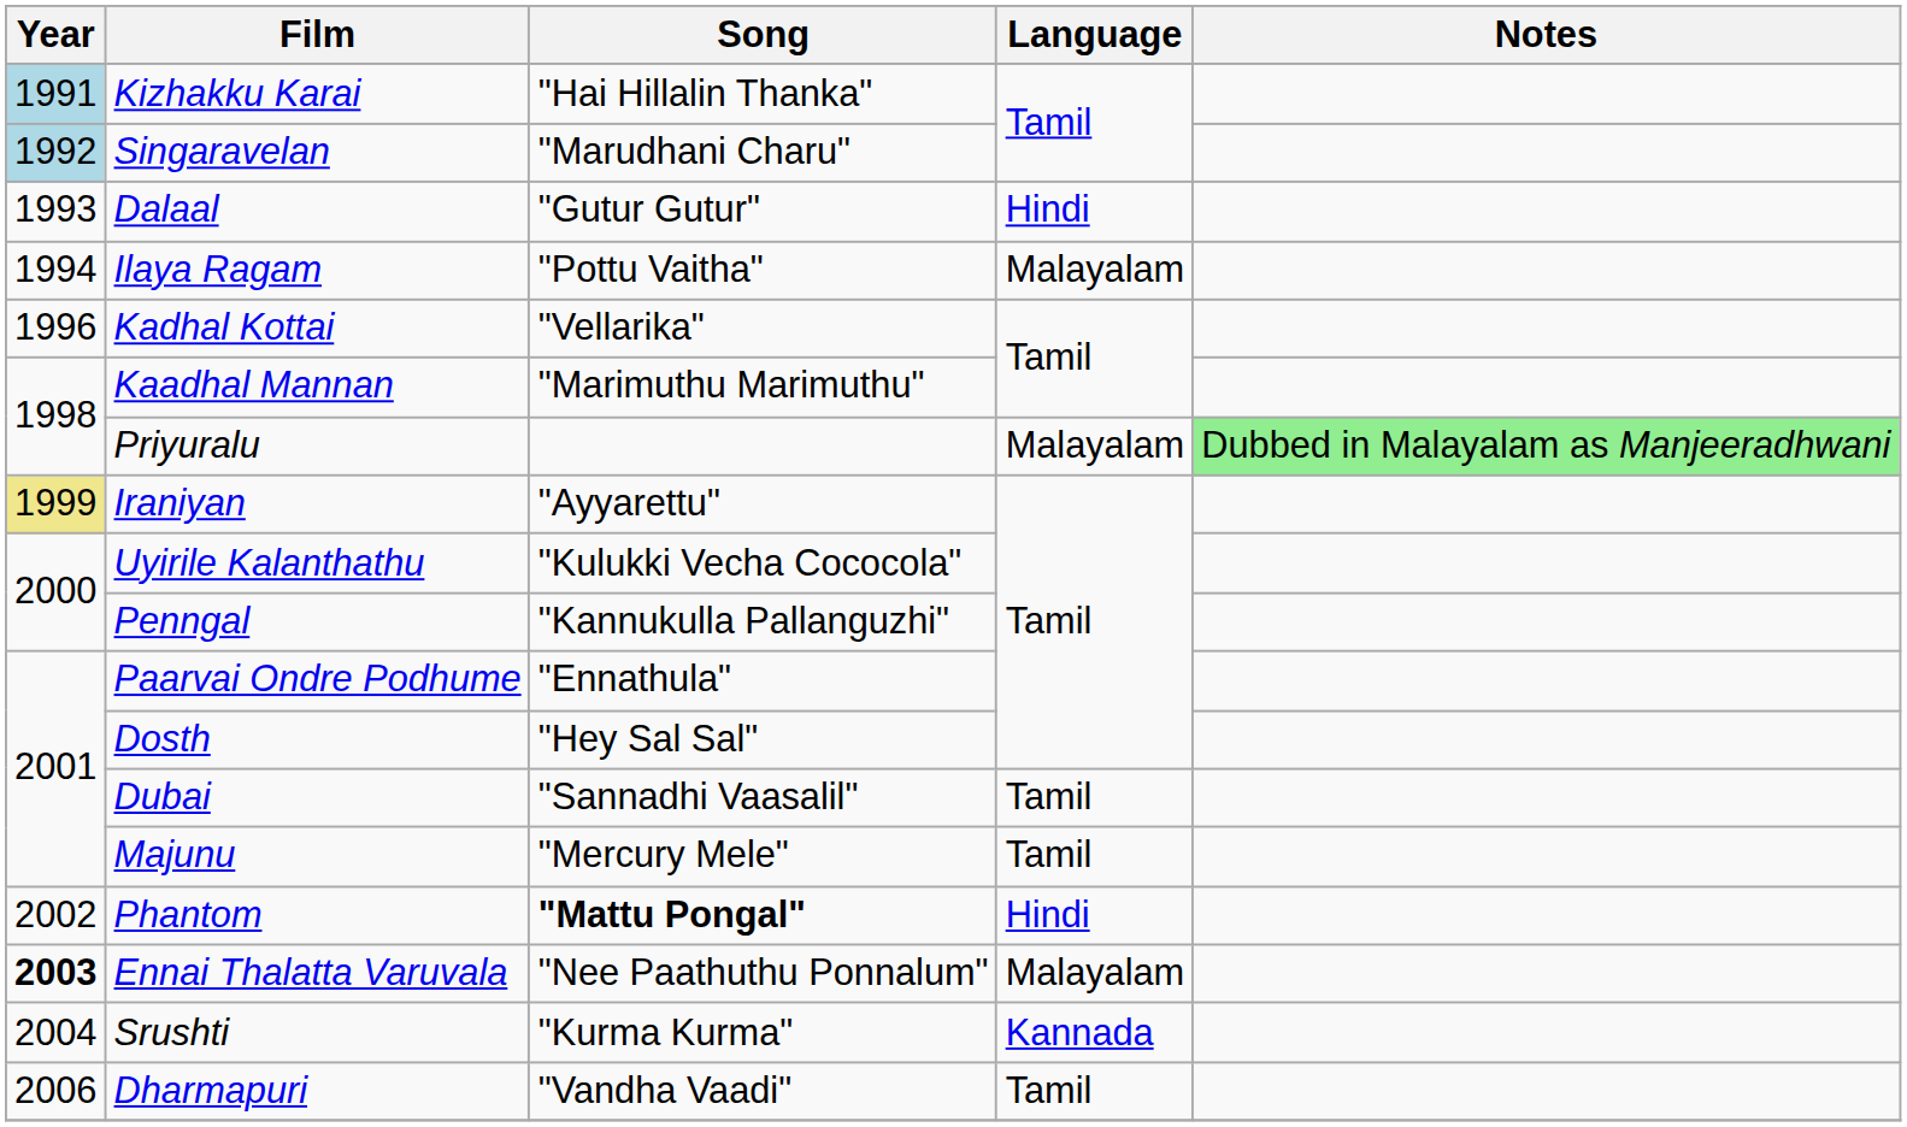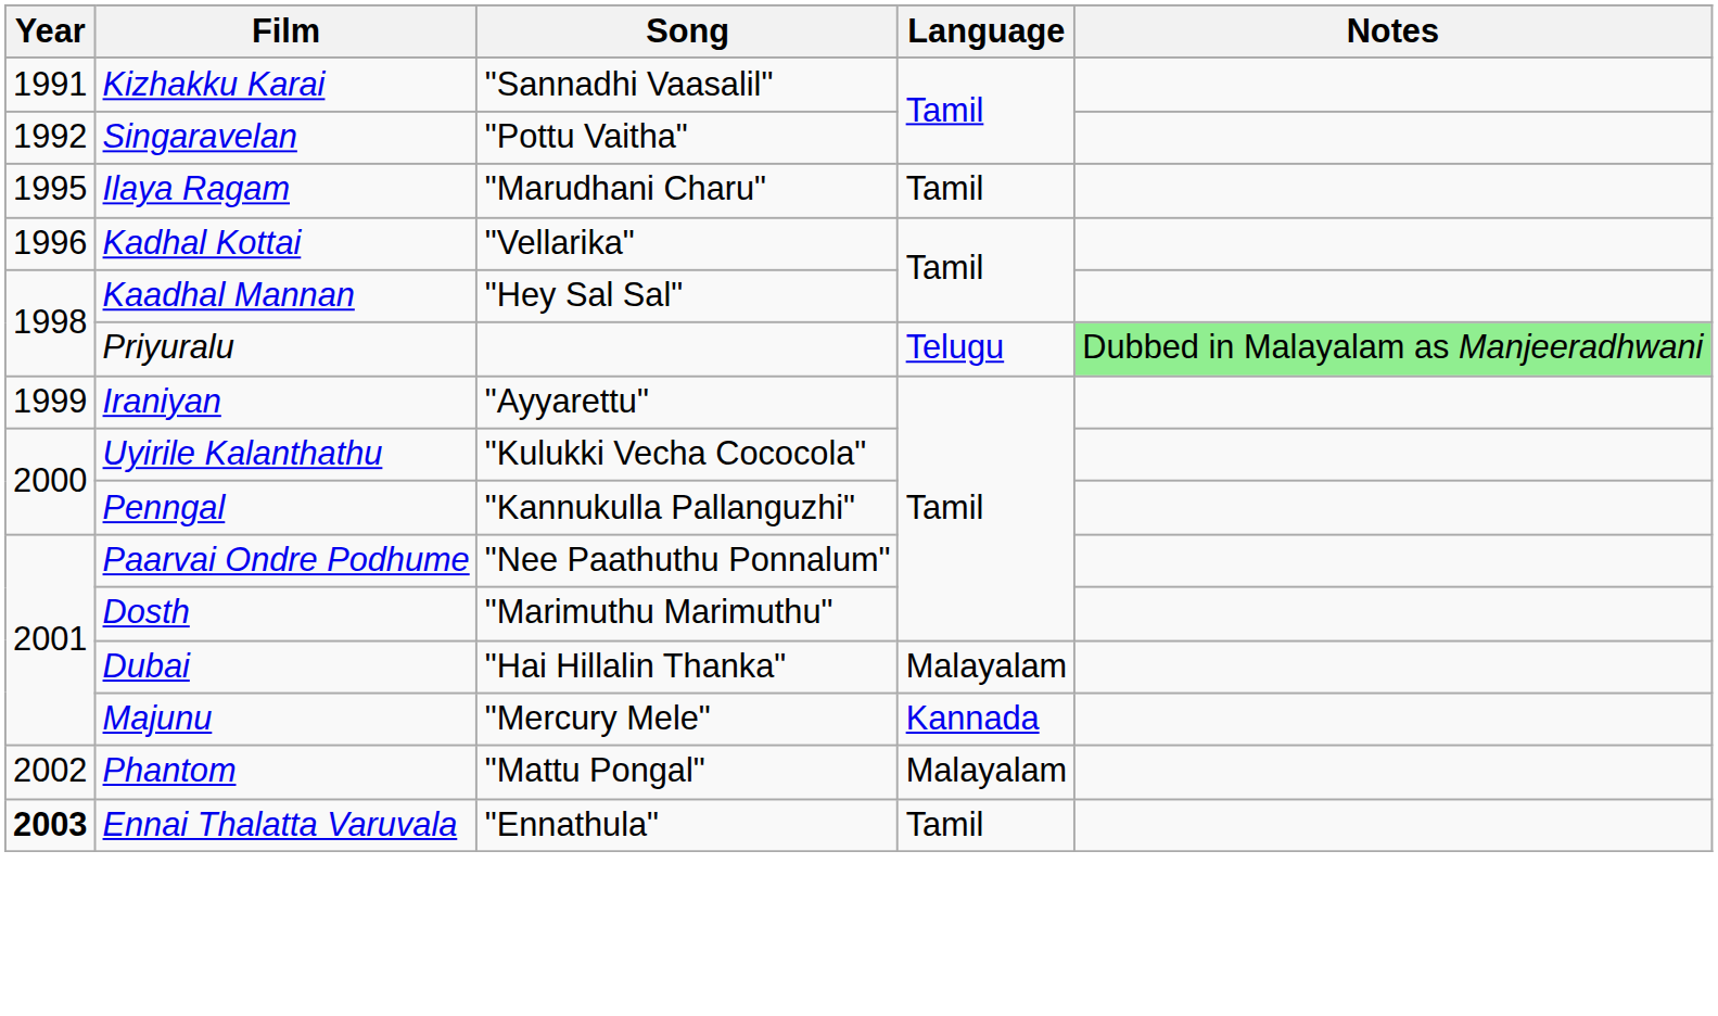 <table class="wikitable sortable">
 <tr>
 <th scope="col">Year</th>
 <th scope="col">Film</th>
 <th scope="col">Song</th>
 <th scope="col">Language</th>
 <th scope="col" class=unsortable>Notes</th>
 </tr>
 <tr>
-<td style="background: lightblue;">1991</td>
+<td>1991</td>
 <td><em><a href='#'>Kizhakku Karai</a></em></td>
-<td>"Hai Hillalin Thanka"</td>
+<td>"Sannadhi Vaasalil"</td>
 <td rowspan="2"><a href='#'>Tamil</a></td>
 <td></td>
 </tr>
 <tr>
-<td style="background: lightblue;">1992</td>
+<td>1992</td>
 <td><em><a href='#'>Singaravelan</a></em></td>
-<td>"Marudhani Charu"</td>
+<td>"Pottu Vaitha"</td>
 <td></td>
 </tr>
 <tr>
-<td>1993</td>
-<td><em><a href='#'>Dalaal</a></em></td>
-<td>"Gutur Gutur"</td>
-<td><a href='#'>Hindi</a></td>
-<td></td>
-</tr>
-<tr>
-<td>1994</td>
+<td>1995</td>
 <td><em><a href='#'>Ilaya Ragam</a></em></td>
-<td>"Pottu Vaitha"</td>
-<td>Malayalam</td>
+<td>"Marudhani Charu"</td>
+<td>Tamil</td>
 </tr>
 <tr>
 <td>1996</td>
 <td><em><a href='#'>Kadhal Kottai</a></em></td>
 <td>"Vellarika"</td>
 <td rowspan="2">Tamil</td>
 <td></td>
 </tr>
 <tr>
 <td rowspan="2">1998</td>
 <td><em><a href='#'>Kaadhal Mannan</a></em></td>
-<td>"Marimuthu Marimuthu"</td>
+<td>"Hey Sal Sal"</td>
 <td></td>
 </tr>
 <tr>
 <td><em>Priyuralu</em></td>
 <td></td>
-<td>Malayalam</td>
+<td><a href='#'>Telugu</a></td>
 <td style="background: lightgreen;">Dubbed in Malayalam as <em>Manjeeradhwani</em></td>
 </tr>
 <tr>
-<td style="background: khaki;">1999</td>
+<td>1999</td>
 <td><em><a href='#'>Iraniyan</a></em></td>
 <td>"Ayyarettu"</td>
 <td rowspan="5">Tamil</td>
 <td></td>
 </tr>
 <tr>
 <td rowspan="2">2000</td>
 <td><em><a href='#'>Uyirile Kalanthathu</a></em></td>
 <td>"Kulukki Vecha Cococola"</td>
 <td></td>
 </tr>
 <tr>
 <td><em><a href='#'>Penngal</a></em></td>
 <td>"Kannukulla Pallanguzhi"</td>
 <td></td>
 </tr>
 <tr>
 <td rowspan="4">2001</td>
 <td><em><a href='#'>Paarvai Ondre Podhume</a></em></td>
-<td>"Ennathula"</td>
+<td>"Nee Paathuthu Ponnalum"</td>
 <td></td>
 </tr>
 <tr>
 <td><em><a href='#'>Dosth</a></em></td>
-<td>"Hey Sal Sal"</td>
+<td>"Marimuthu Marimuthu"</td>
 <td></td>
 </tr>
 <tr>
 <td><em><a href='#'>Dubai</a></em></td>
-<td>"Sannadhi Vaasalil"</td>
-<td>Tamil</td>
+<td>"Hai Hillalin Thanka"</td>
+<td>Malayalam</td>
 <td></td>
 </tr>
 <tr>
 <td><em><a href='#'>Majunu</a></em></td>
 <td>"Mercury Mele"</td>
-<td>Tamil</td>
+<td><a href='#'>Kannada</a></td>
 <td></td>
 </tr>
 <tr>
 <td>2002</td>
 <td><em><a href='#'>Phantom</a></em></td>
-<td><strong>"Mattu Pongal"</strong></td>
-<td><a href='#'>Hindi</a></td>
+<td>"Mattu Pongal"</td>
+<td>Malayalam</td>
 <td></td>
 </tr>
 <tr>
 <td><strong>2003</strong></td>
 <td><em><a href='#'>Ennai Thalatta Varuvala</a></em></td>
-<td>"Nee Paathuthu Ponnalum"</td>
-<td>Malayalam</td>
-<td></td>
-</tr>
-<tr>
-<td>2004</td>
-<td><em>Srushti</em></td>
-<td>"Kurma Kurma"</td>
-<td><a href='#'>Kannada</a></td>
-<td></td>
-</tr>
-<tr>
-<td>2006</td>
-<td><em><a href='#'>Dharmapuri</a></em></td>
-<td>"Vandha Vaadi"</td>
+<td>"Ennathula"</td>
 <td>Tamil</td>
 <td></td>
 </tr>
 <tr>
 </tr>
 </table>
